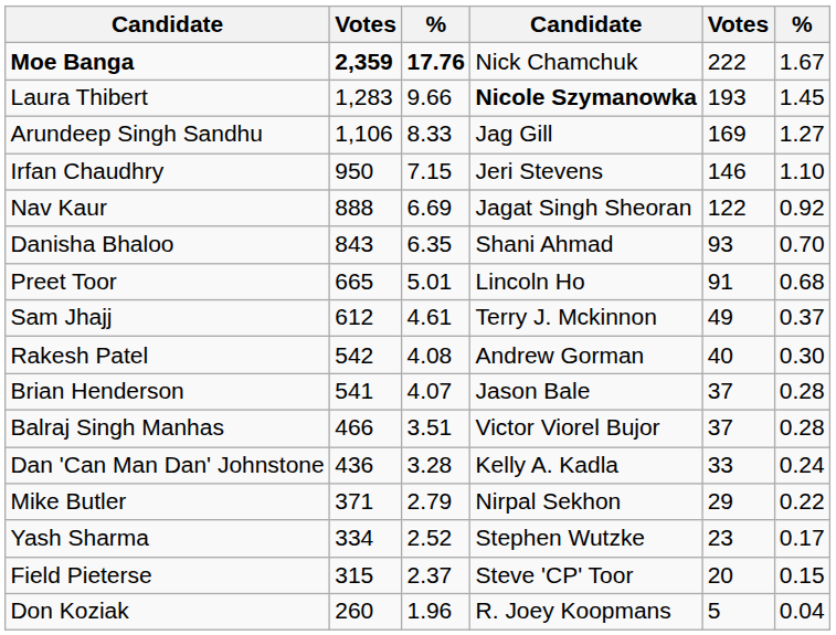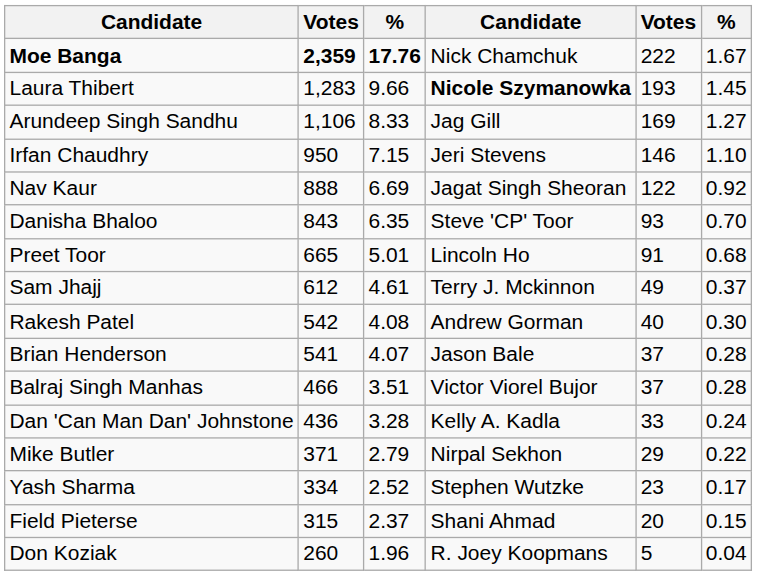 <table class="wikitable" align="left">
 <tr>
 <th>Candidate</th>
 <th>Votes</th>
 <th>%</th>
 <th>Candidate</th>
 <th>Votes</th>
 <th>%</th>
 </tr>
 <tr>
 <td><strong>Moe Banga</strong></td>
 <td><strong>2,359</strong></td>
 <td><strong>17.76</strong></td>
 <td>Nick Chamchuk</td>
 <td>222</td>
 <td>1.67</td>
 </tr>
 <tr>
 <td>Laura Thibert</td>
 <td>1,283</td>
 <td>9.66</td>
 <td><strong>Nicole Szymanowka</strong></td>
 <td>193</td>
 <td>1.45</td>
 </tr>
 <tr>
 <td>Arundeep Singh Sandhu</td>
 <td>1,106</td>
 <td>8.33</td>
 <td>Jag Gill</td>
 <td>169</td>
 <td>1.27</td>
 </tr>
 <tr>
 <td>Irfan Chaudhry</td>
 <td>950</td>
 <td>7.15</td>
 <td>Jeri Stevens</td>
 <td>146</td>
 <td>1.10</td>
 </tr>
 <tr>
 <td>Nav Kaur</td>
 <td>888</td>
 <td>6.69</td>
 <td>Jagat Singh Sheoran</td>
 <td>122</td>
 <td>0.92</td>
 </tr>
 <tr>
 <td>Danisha Bhaloo</td>
 <td>843</td>
 <td>6.35</td>
-<td>Shani Ahmad</td>
+<td>Steve 'CP' Toor</td>
 <td>93</td>
 <td>0.70</td>
 </tr>
 <tr>
 <td>Preet Toor</td>
 <td>665</td>
 <td>5.01</td>
 <td>Lincoln Ho</td>
 <td>91</td>
 <td>0.68</td>
 </tr>
 <tr>
 <td>Sam Jhajj</td>
 <td>612</td>
 <td>4.61</td>
 <td>Terry J. Mckinnon</td>
 <td>49</td>
 <td>0.37</td>
 </tr>
 <tr>
 <td>Rakesh Patel</td>
 <td>542</td>
 <td>4.08</td>
 <td>Andrew Gorman</td>
 <td>40</td>
 <td>0.30</td>
 </tr>
 <tr>
 <td>Brian Henderson</td>
 <td>541</td>
 <td>4.07</td>
 <td>Jason Bale</td>
 <td>37</td>
 <td>0.28</td>
 </tr>
 <tr>
 <td>Balraj Singh Manhas</td>
 <td>466</td>
 <td>3.51</td>
 <td>Victor Viorel Bujor</td>
 <td>37</td>
 <td>0.28</td>
 </tr>
 <tr>
 <td>Dan 'Can Man Dan' Johnstone</td>
 <td>436</td>
 <td>3.28</td>
 <td>Kelly A. Kadla</td>
 <td>33</td>
 <td>0.24</td>
 </tr>
 <tr>
 <td>Mike Butler</td>
 <td>371</td>
 <td>2.79</td>
 <td>Nirpal Sekhon</td>
 <td>29</td>
 <td>0.22</td>
 </tr>
 <tr>
 <td>Yash Sharma</td>
 <td>334</td>
 <td>2.52</td>
 <td>Stephen Wutzke</td>
 <td>23</td>
 <td>0.17</td>
 </tr>
 <tr>
 <td>Field Pieterse</td>
 <td>315</td>
 <td>2.37</td>
-<td>Steve 'CP' Toor</td>
+<td>Shani Ahmad</td>
 <td>20</td>
 <td>0.15</td>
 </tr>
 <tr>
 <td>Don Koziak</td>
 <td>260</td>
 <td>1.96</td>
 <td>R. Joey Koopmans</td>
 <td>5</td>
 <td>0.04</td>
 </tr>
 </table>
